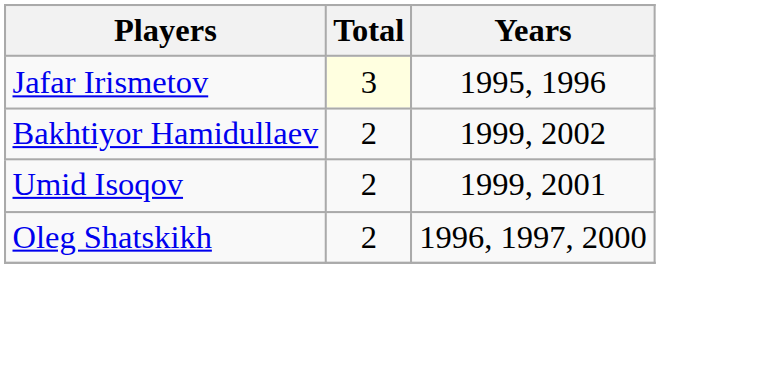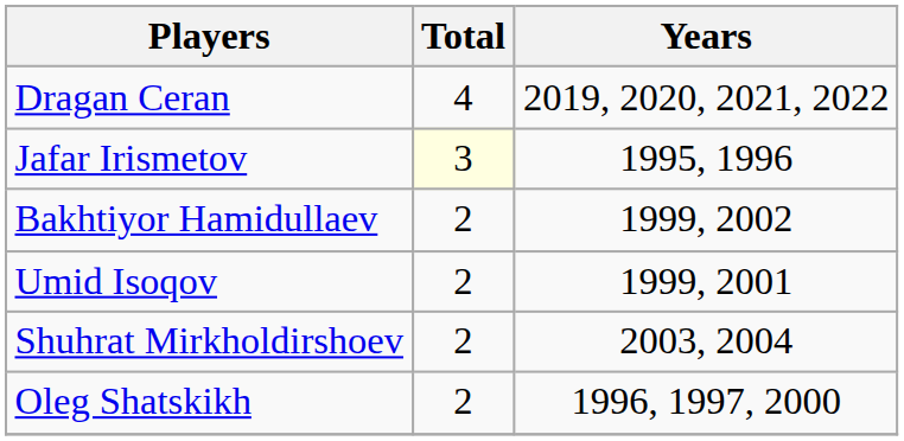 <table class="wikitable">
 <tr>
 <th>Players</th>
 <th>Total</th>
 <th>Years</th>
+</tr>
+<tr>
+<td><a href='#'>Dragan Ceran</a></td>
+<td align=center>4</td>
+<td align=center>2019, 2020, 2021, 2022</td>
 </tr>
 <tr>
 <td><a href='#'>Jafar Irismetov</a></td>
 <td align=center style="background: lightyellow;">3</td>
 <td align=center>1995, 1996</td>
 </tr>
 <tr>
 <td><a href='#'>Bakhtiyor Hamidullaev</a></td>
 <td align=center>2</td>
 <td align=center>1999, 2002</td>
 </tr>
 <tr>
 <td><a href='#'>Umid Isoqov</a></td>
 <td align=center>2</td>
 <td align=center>1999, 2001</td>
 </tr>
 <tr>
+<td><a href='#'>Shuhrat Mirkholdirshoev</a></td>
+<td align=center>2</td>
+<td align=center>2003, 2004</td>
+</tr>
+<tr>
 <td><a href='#'>Oleg Shatskikh</a></td>
 <td align=center>2</td>
 <td align=center>1996, 1997, 2000</td>
 </tr>
 <tr>
 </tr>
 </table>
